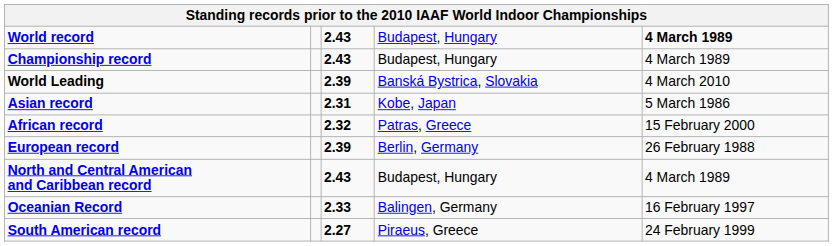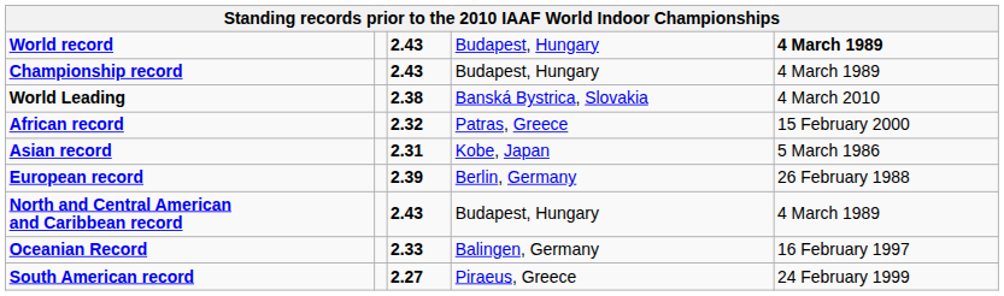 <table class="wikitable" width=75%>
 <tr>
 <th colspan="5">Standing records prior to the 2010 IAAF World Indoor Championships</th>
 </tr>
 <tr>
 <td><strong><a href='#'>World record</a></strong></td>
 <td></td>
 <td><strong>2.43</strong></td>
 <td><a href='#'>Budapest</a>, <a href='#'>Hungary</a></td>
 <td><strong>4 March 1989</strong></td>
 </tr>
 <tr>
 <td><strong><a href='#'>Championship record</a></strong></td>
 <td></td>
 <td><strong>2.43</strong></td>
 <td>Budapest, Hungary</td>
 <td>4 March 1989</td>
 </tr>
 <tr>
 <td><strong>World Leading</strong></td>
 <td></td>
-<td><strong>2.39</strong></td>
+<td><strong>2.38</strong></td>
 <td><a href='#'>Banská Bystrica</a>, <a href='#'>Slovakia</a></td>
 <td>4 March 2010</td>
+</tr>
+<tr>
+<td><strong><a href='#'>African record</a></strong></td>
+<td></td>
+<td><strong>2.32</strong></td>
+<td><a href='#'>Patras</a>, <a href='#'>Greece</a></td>
+<td>15 February 2000</td>
 </tr>
 <tr>
 <td><strong><a href='#'>Asian record</a></strong></td>
 <td></td>
 <td><strong>2.31</strong></td>
 <td><a href='#'>Kobe</a>, <a href='#'>Japan</a></td>
 <td>5 March 1986</td>
-</tr>
-<tr>
-<td><strong><a href='#'>African record</a></strong></td>
-<td></td>
-<td><strong>2.32</strong></td>
-<td><a href='#'>Patras</a>, <a href='#'>Greece</a></td>
-<td>15 February 2000</td>
 </tr>
 <tr>
 <td><strong><a href='#'>European record</a></strong></td>
 <td></td>
 <td><strong>2.39</strong></td>
 <td><a href='#'>Berlin</a>, <a href='#'>Germany</a></td>
 <td>26 February 1988</td>
 </tr>
 <tr>
 <td><strong><a href='#'>North and Central American <br>and Caribbean record</a></strong></td>
 <td></td>
 <td><strong>2.43</strong></td>
 <td>Budapest, Hungary</td>
 <td>4 March 1989</td>
 </tr>
 <tr>
 <td><strong><a href='#'>Oceanian Record</a></strong></td>
 <td></td>
 <td><strong>2.33</strong></td>
 <td><a href='#'>Balingen</a>, Germany</td>
 <td>16 February 1997</td>
 </tr>
 <tr>
 <td><strong><a href='#'>South American record</a></strong></td>
 <td></td>
 <td><strong>2.27</strong></td>
 <td><a href='#'>Piraeus</a>, Greece</td>
 <td>24 February 1999</td>
 </tr>
 </table>
